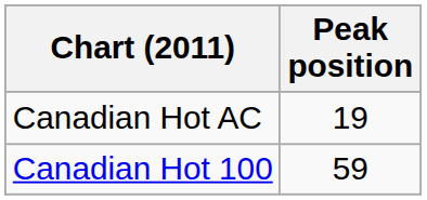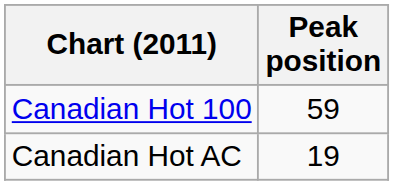 <table class="wikitable">
 <tr>
 <th>Chart (2011)</th>
 <th>Peak<br>position</th>
 </tr>
 <tr>
+<td><a href='#'>Canadian Hot 100</a></td>
+<td align="center">59</td>
+</tr>
+<tr>
 <td>Canadian Hot AC</td>
 <td align="center">19</td>
 </tr>
-<tr>
-<td><a href='#'>Canadian Hot 100</a></td>
-<td align="center">59</td>
-</tr>
 </table>
